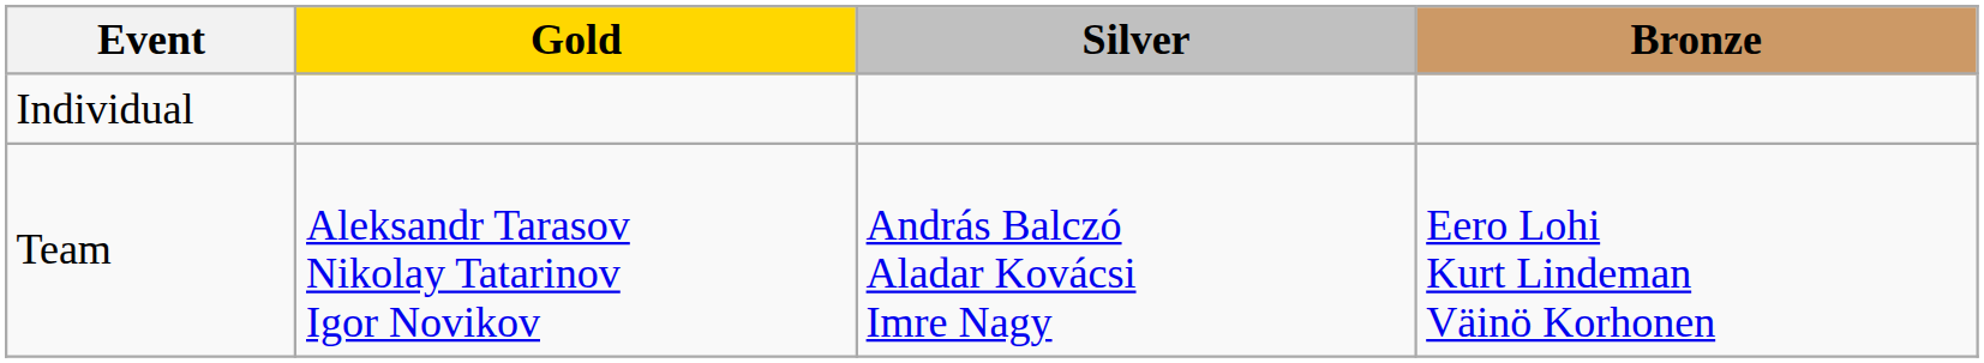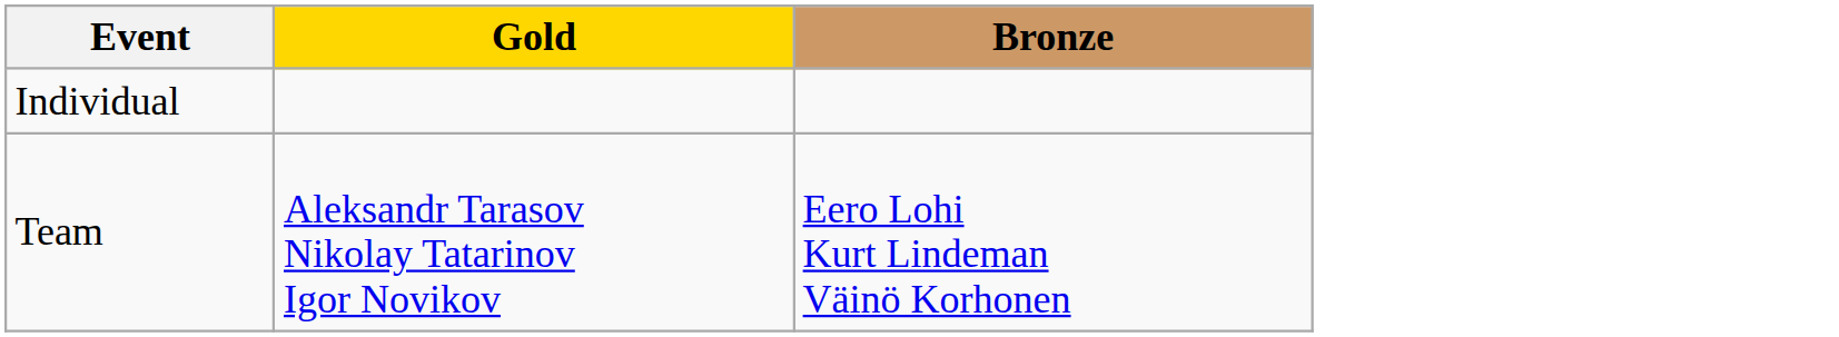 <table class="wikitable">
 <tr>
 <th width="100">Event</th>
 <th style="background-color:gold;" width="200"> Gold</th>
-<th style="background-color:silver;" width="200">Silver</th>
 <th style="background-color:#CC9966;" width="200"> Bronze</th>
 </tr>
 <tr>
 <td>Individual</td>
 <td></td>
 <td></td>
-<td></td>
 </tr>
 <tr>
 <td>Team</td>
 <td> <br> <a href='#'>Aleksandr Tarasov</a> <br> <a href='#'>Nikolay Tatarinov</a><br> <a href='#'>Igor Novikov</a></td>
-<td> <br><a href='#'>András Balczó</a><br> <a href='#'>Aladar Kovácsi</a><br> <a href='#'>Imre Nagy</a></td>
 <td> <br><a href='#'>Eero Lohi</a><br> <a href='#'>Kurt Lindeman</a><br> <a href='#'>Väinö Korhonen</a></td>
 </tr>
 </table>
